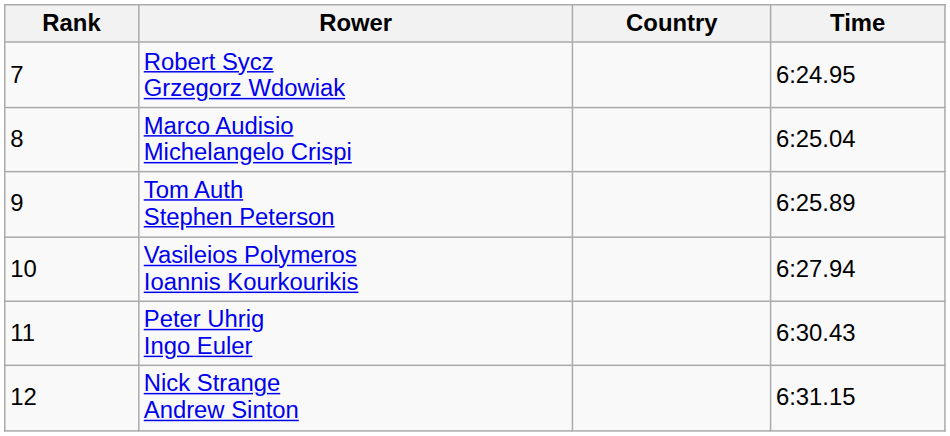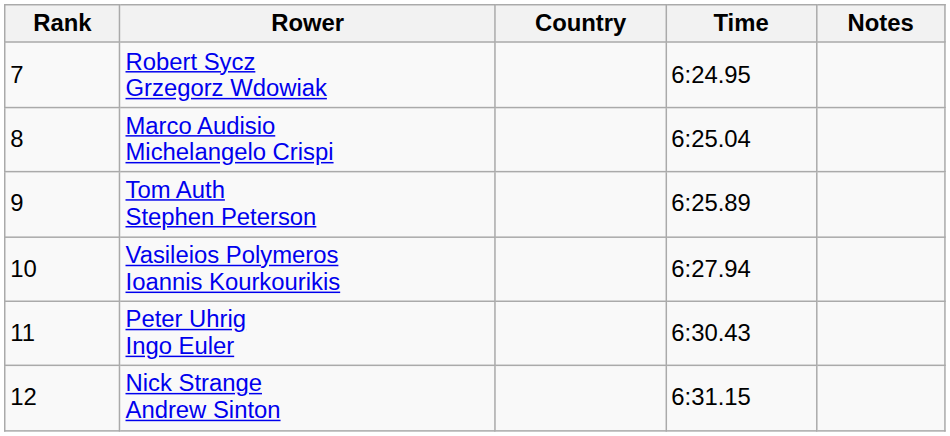 <table class="wikitable sortable" width=50%>
 <tr>
 <th>Rank</th>
 <th>Rower</th>
 <th>Country</th>
 <th>Time</th>
+<th>Notes</th>
 </tr>
 <tr>
 <td>7</td>
 <td><a href='#'>Robert Sycz</a> <br> <a href='#'>Grzegorz Wdowiak</a></td>
 <td></td>
 <td>6:24.95</td>
+<td></td>
 </tr>
 <tr>
 <td>8</td>
 <td><a href='#'>Marco Audisio</a> <br> <a href='#'>Michelangelo Crispi</a></td>
 <td></td>
 <td>6:25.04</td>
+<td></td>
 </tr>
 <tr>
 <td>9</td>
 <td><a href='#'>Tom Auth</a><br><a href='#'>Stephen Peterson</a></td>
 <td></td>
 <td>6:25.89</td>
+<td></td>
 </tr>
 <tr>
 <td>10</td>
 <td><a href='#'>Vasileios Polymeros</a> <br> <a href='#'>Ioannis Kourkourikis</a></td>
 <td></td>
 <td>6:27.94</td>
+<td></td>
 </tr>
 <tr>
 <td>11</td>
 <td><a href='#'>Peter Uhrig</a> <br> <a href='#'>Ingo Euler</a></td>
 <td></td>
 <td>6:30.43</td>
+<td></td>
 </tr>
 <tr>
 <td>12</td>
 <td><a href='#'>Nick Strange</a> <br> <a href='#'>Andrew Sinton</a></td>
 <td></td>
 <td>6:31.15</td>
+<td></td>
 </tr>
 </table>
